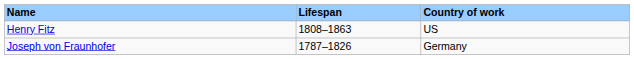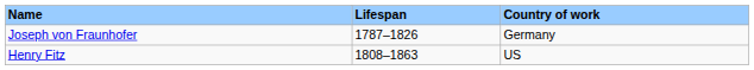 <table class="wikitable" style="width:75%; background:light blue; color:black">
 <tr>
 <td width="35%" bgcolor="#99ccff"><strong>Name</strong></td>
 <td width="15%" bgcolor="#99ccff"><strong> Lifespan</strong></td>
 <td width="25%" bgcolor="#99ccff"><strong> Country of work </strong></td>
 </tr>
 <tr>
+<td><a href='#'>Joseph von Fraunhofer</a></td>
+<td>1787–1826</td>
+<td>Germany</td>
+</tr>
+<tr>
 <td><a href='#'>Henry Fitz</a></td>
 <td>1808–1863</td>
 <td>US</td>
 </tr>
-<tr>
-<td><a href='#'>Joseph von Fraunhofer</a></td>
-<td>1787–1826</td>
-<td>Germany</td>
-</tr>
 </table>
